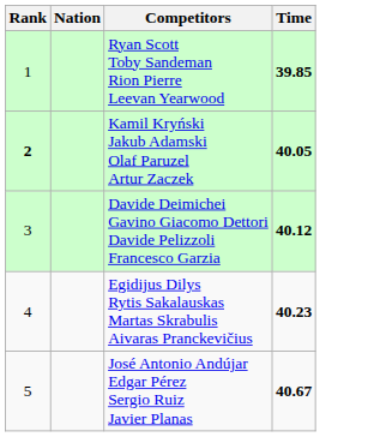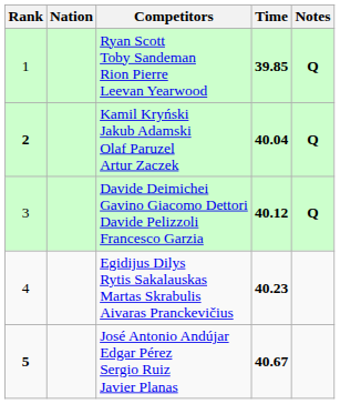 <table class="wikitable sortable" style="text-align:center">
 <tr>
 <th>Rank</th>
 <th>Nation</th>
 <th>Competitors</th>
 <th>Time</th>
+<th>Notes</th>
 </tr>
 <tr bgcolor=ccffcc>
 <td>1</td>
 <td align=left></td>
 <td align=left><a href='#'>Ryan Scott</a><br><a href='#'>Toby Sandeman</a><br><a href='#'>Rion Pierre</a><br><a href='#'>Leevan Yearwood</a></td>
 <td><strong>39.85</strong></td>
+<td><strong>Q</strong></td>
 </tr>
 <tr bgcolor=ccffcc>
 <td><strong>2</strong></td>
 <td align=left></td>
 <td align=left><a href='#'>Kamil Kryński</a><br><a href='#'>Jakub Adamski</a><br><a href='#'>Olaf Paruzel</a><br><a href='#'>Artur Zaczek</a></td>
-<td><strong>40.05</strong></td>
+<td><strong>40.04</strong></td>
+<td><strong>Q</strong></td>
 </tr>
 <tr bgcolor=ccffcc>
 <td>3</td>
 <td align=left></td>
 <td align=left><a href='#'>Davide Deimichei</a><br><a href='#'>Gavino Giacomo Dettori</a><br><a href='#'>Davide Pelizzoli</a><br><a href='#'>Francesco Garzia</a></td>
 <td><strong>40.12</strong></td>
+<td><strong>Q</strong></td>
 </tr>
 <tr>
 <td>4</td>
 <td align=left></td>
 <td align=left><a href='#'>Egidijus Dilys</a><br><a href='#'>Rytis Sakalauskas</a><br><a href='#'>Martas Skrabulis</a><br><a href='#'>Aivaras Pranckevičius</a></td>
 <td><strong>40.23</strong></td>
+<td></td>
 </tr>
 <tr>
-<td>5</td>
+<td><strong>5</strong></td>
 <td align=left></td>
 <td align=left><a href='#'>José Antonio Andújar</a><br><a href='#'>Edgar Pérez</a><br><a href='#'>Sergio Ruiz</a><br><a href='#'>Javier Planas</a></td>
 <td><strong>40.67</strong></td>
+<td></td>
 </tr>
 </table>
